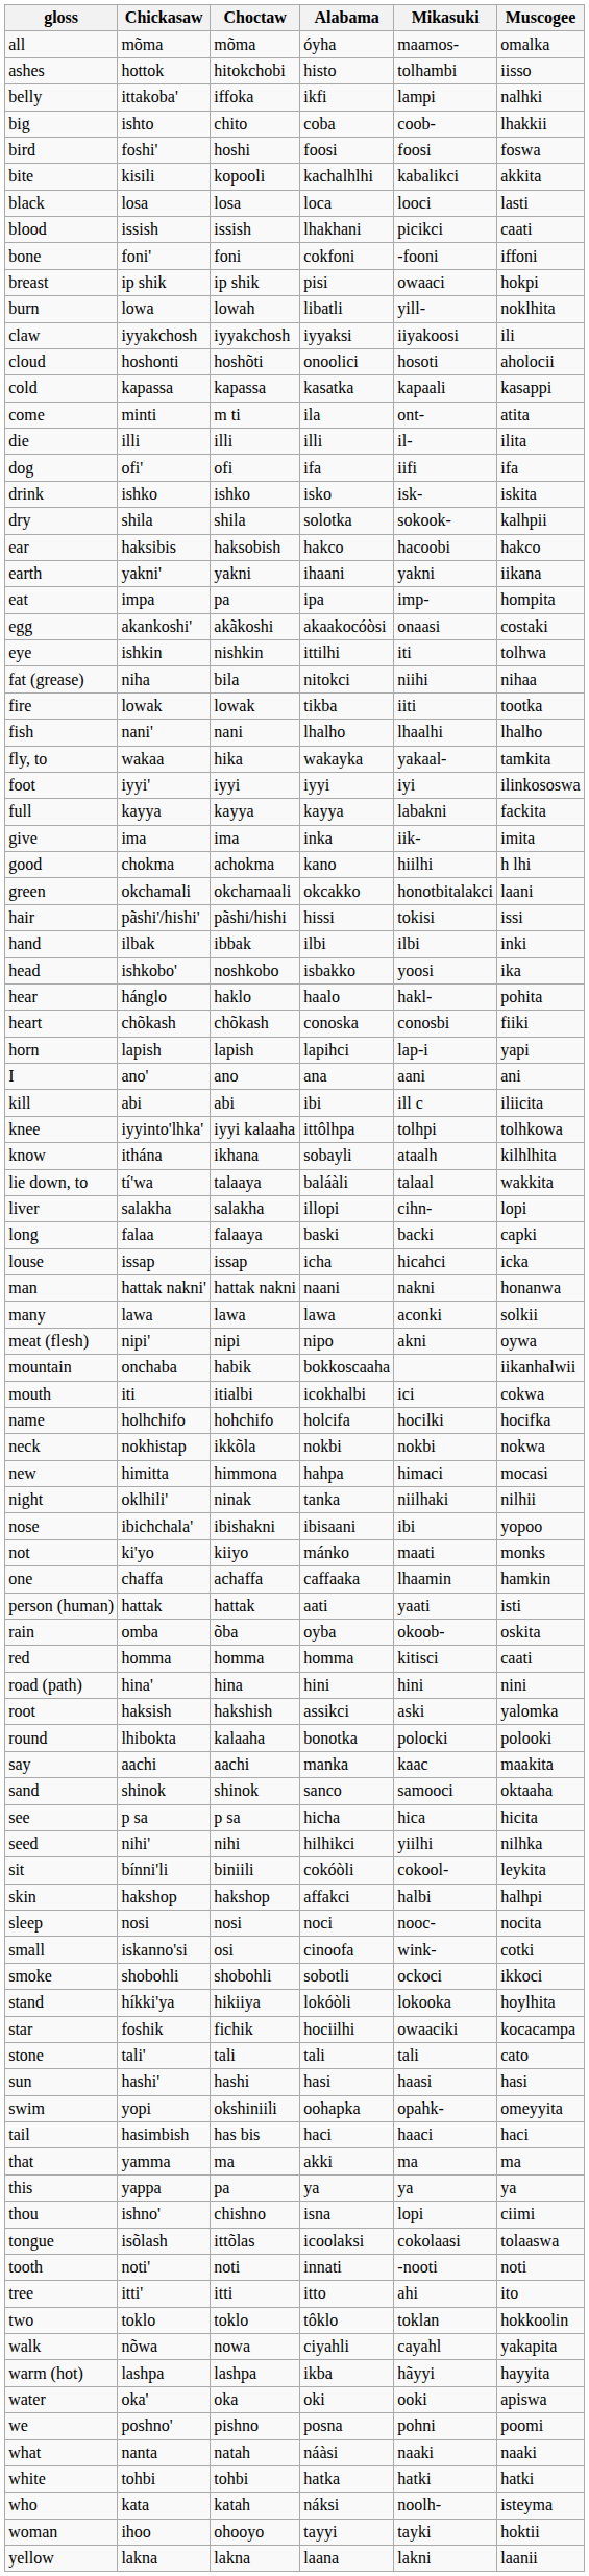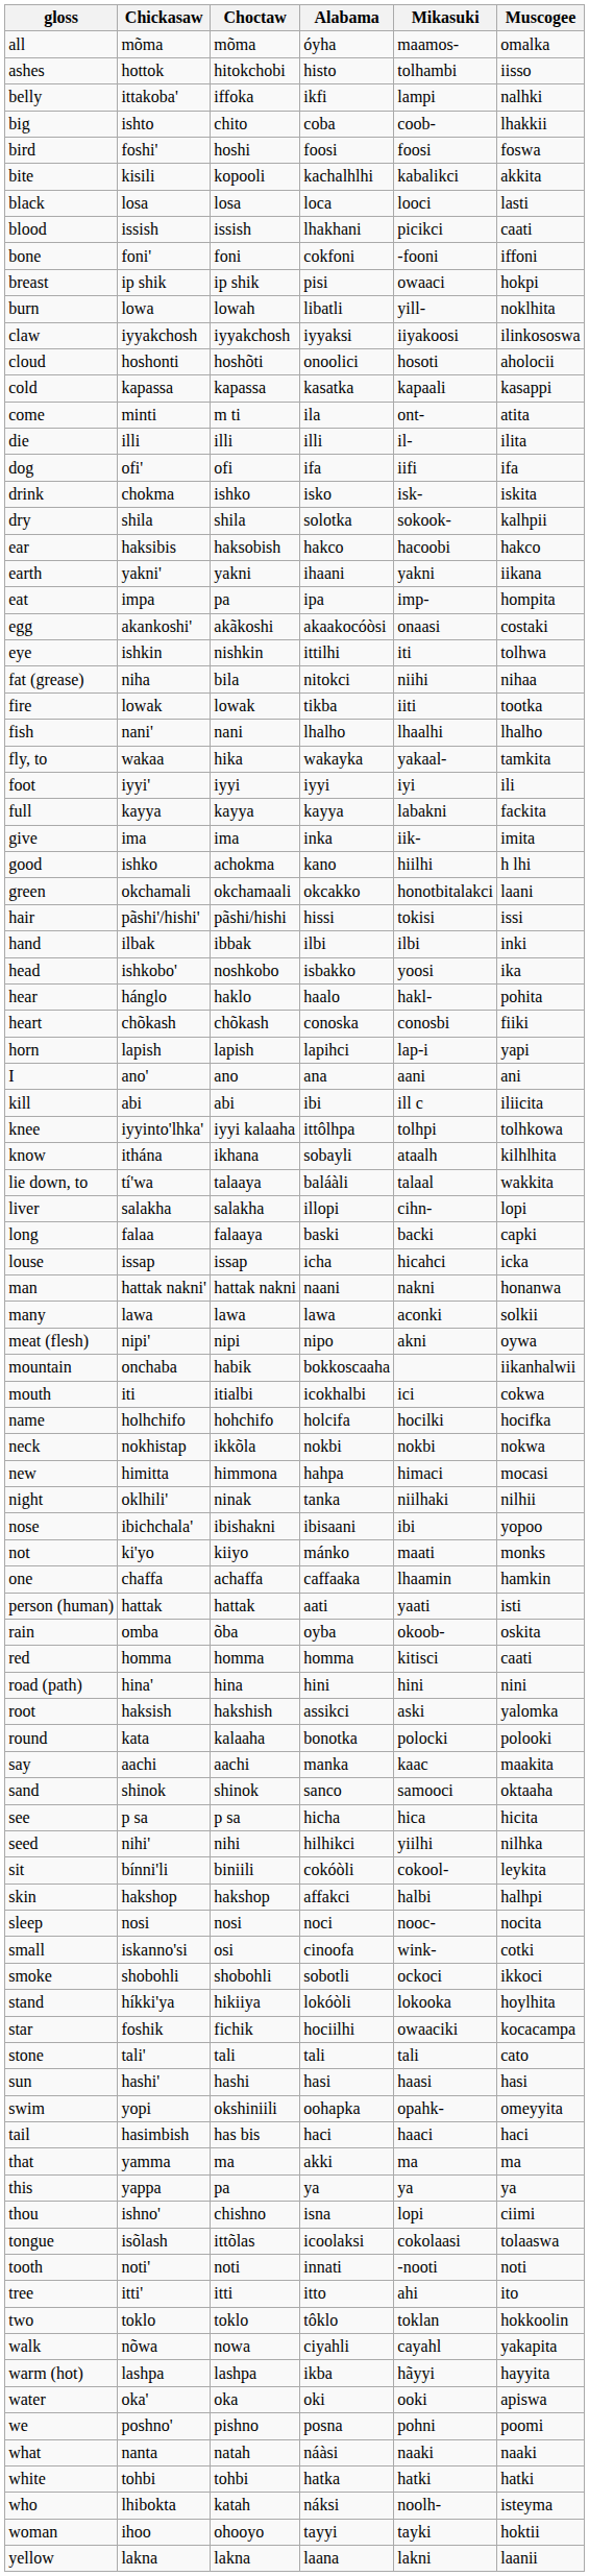 <table class="wikitable sortable">
 <tr>
 <th>gloss</th>
 <th>Chickasaw</th>
 <th>Choctaw</th>
 <th>Alabama</th>
 <th>Mikasuki</th>
 <th>Muscogee</th>
 </tr>
 <tr>
 <td>all</td>
 <td>mõma</td>
 <td>mõma</td>
 <td>óyha</td>
 <td>maamos-</td>
 <td>omalka</td>
 </tr>
 <tr>
 <td>ashes</td>
 <td>hottok</td>
 <td>hitokchobi</td>
 <td>histo</td>
 <td>tolhambi</td>
 <td>iisso</td>
 </tr>
 <tr>
 <td>belly</td>
 <td>ittakoba'</td>
 <td>iffoka</td>
 <td>ikfi</td>
 <td>lampi</td>
 <td>nalhki</td>
 </tr>
 <tr>
 <td>big</td>
 <td>ishto</td>
 <td>chito</td>
 <td>coba</td>
 <td>coob-</td>
 <td>lhakkii</td>
 </tr>
 <tr>
 <td>bird</td>
 <td>foshi'</td>
 <td>hoshi</td>
 <td>foosi</td>
 <td>foosi</td>
 <td>foswa</td>
 </tr>
 <tr>
 <td>bite</td>
 <td>kisili</td>
 <td>kopooli</td>
 <td>kachalhlhi</td>
 <td>kabalikci</td>
 <td>akkita</td>
 </tr>
 <tr>
 <td>black</td>
 <td>losa</td>
 <td>losa</td>
 <td>loca</td>
 <td>looci</td>
 <td>lasti</td>
 </tr>
 <tr>
 <td>blood</td>
 <td>issish</td>
 <td>issish</td>
 <td>lhakhani</td>
 <td>picikci</td>
 <td>caati</td>
 </tr>
 <tr>
 <td>bone</td>
 <td>foni'</td>
 <td>foni</td>
 <td>cokfoni</td>
 <td>-fooni</td>
 <td>iffoni</td>
 </tr>
 <tr>
 <td>breast</td>
 <td>ip shik</td>
 <td>ip shik</td>
 <td>pisi</td>
 <td>owaaci</td>
 <td>hokpi</td>
 </tr>
 <tr>
 <td>burn</td>
 <td>lowa</td>
 <td>lowah</td>
 <td>libatli</td>
 <td>yill-</td>
 <td>noklhita</td>
 </tr>
 <tr>
 <td>claw</td>
 <td>iyyakchosh</td>
 <td>iyyakchosh</td>
 <td>iyyaksi</td>
 <td>iiyakoosi</td>
-<td>ili</td>
+<td>ilinkososwa</td>
 </tr>
 <tr>
 <td>cloud</td>
 <td>hoshonti</td>
 <td>hoshõti</td>
 <td>onoolici</td>
 <td>hosoti</td>
 <td>aholocii</td>
 </tr>
 <tr>
 <td>cold</td>
 <td>kapassa</td>
 <td>kapassa</td>
 <td>kasatka</td>
 <td>kapaali</td>
 <td>kasappi</td>
 </tr>
 <tr>
 <td>come</td>
 <td>minti</td>
 <td>m ti</td>
 <td>ila</td>
 <td>ont-</td>
 <td>atita</td>
 </tr>
 <tr>
 <td>die</td>
 <td>illi</td>
 <td>illi</td>
 <td>illi</td>
 <td>il-</td>
 <td>ilita</td>
 </tr>
 <tr>
 <td>dog</td>
 <td>ofi'</td>
 <td>ofi</td>
 <td>ifa</td>
 <td>iifi</td>
 <td>ifa</td>
 </tr>
 <tr>
 <td>drink</td>
-<td>ishko</td>
+<td>chokma</td>
 <td>ishko</td>
 <td>isko</td>
 <td>isk-</td>
 <td>iskita</td>
 </tr>
 <tr>
 <td>dry</td>
 <td>shila</td>
 <td>shila</td>
 <td>solotka</td>
 <td>sokook-</td>
 <td>kalhpii</td>
 </tr>
 <tr>
 <td>ear</td>
 <td>haksibis</td>
 <td>haksobish</td>
 <td>hakco</td>
 <td>hacoobi</td>
 <td>hakco</td>
 </tr>
 <tr>
 <td>earth</td>
 <td>yakni'</td>
 <td>yakni</td>
 <td>ihaani</td>
 <td>yakni</td>
 <td>iikana</td>
 </tr>
 <tr>
 <td>eat</td>
 <td>impa</td>
 <td>pa</td>
 <td>ipa</td>
 <td>imp-</td>
 <td>hompita</td>
 </tr>
 <tr>
 <td>egg</td>
 <td>akankoshi'</td>
 <td>akãkoshi</td>
 <td>akaakocóòsi</td>
 <td>onaasi</td>
 <td>costaki</td>
 </tr>
 <tr>
 <td>eye</td>
 <td>ishkin</td>
 <td>nishkin</td>
 <td>ittilhi</td>
 <td>iti</td>
 <td>tolhwa</td>
 </tr>
 <tr>
 <td>fat (grease)</td>
 <td>niha</td>
 <td>bila</td>
 <td>nitokci</td>
 <td>niihi</td>
 <td>nihaa</td>
 </tr>
 <tr>
 <td>fire</td>
 <td>lowak</td>
 <td>lowak</td>
 <td>tikba</td>
 <td>iiti</td>
 <td>tootka</td>
 </tr>
 <tr>
 <td>fish</td>
 <td>nani'</td>
 <td>nani</td>
 <td>lhalho</td>
 <td>lhaalhi</td>
 <td>lhalho</td>
 </tr>
 <tr>
 <td>fly, to</td>
 <td>wakaa</td>
 <td>hika</td>
 <td>wakayka</td>
 <td>yakaal-</td>
 <td>tamkita</td>
 </tr>
 <tr>
 <td>foot</td>
 <td>iyyi'</td>
 <td>iyyi</td>
 <td>iyyi</td>
 <td>iyi</td>
-<td>ilinkososwa</td>
+<td>ili</td>
 </tr>
 <tr>
 <td>full</td>
 <td>kayya</td>
 <td>kayya</td>
 <td>kayya</td>
 <td>labakni</td>
 <td>fackita</td>
 </tr>
 <tr>
 <td>give</td>
 <td>ima</td>
 <td>ima</td>
 <td>inka</td>
 <td>iik-</td>
 <td>imita</td>
 </tr>
 <tr>
 <td>good</td>
-<td>chokma</td>
+<td>ishko</td>
 <td>achokma</td>
 <td>kano</td>
 <td>hiilhi</td>
 <td>h lhi</td>
 </tr>
 <tr>
 <td>green</td>
 <td>okchamali</td>
 <td>okchamaali</td>
 <td>okcakko</td>
 <td>honotbitalakci</td>
 <td>laani</td>
 </tr>
 <tr>
 <td>hair</td>
 <td>pãshi'/hishi'</td>
 <td>pãshi/hishi</td>
 <td>hissi</td>
 <td>tokisi</td>
 <td>issi</td>
 </tr>
 <tr>
 <td>hand</td>
 <td>ilbak</td>
 <td>ibbak</td>
 <td>ilbi</td>
 <td>ilbi</td>
 <td>inki</td>
 </tr>
 <tr>
 <td>head</td>
 <td>ishkobo'</td>
 <td>noshkobo</td>
 <td>isbakko</td>
 <td>yoosi</td>
 <td>ika</td>
 </tr>
 <tr>
 <td>hear</td>
 <td>hánglo</td>
 <td>haklo</td>
 <td>haalo</td>
 <td>hakl-</td>
 <td>pohita</td>
 </tr>
 <tr>
 <td>heart</td>
 <td>chõkash</td>
 <td>chõkash</td>
 <td>conoska</td>
 <td>conosbi</td>
 <td>fiiki</td>
 </tr>
 <tr>
 <td>horn</td>
 <td>lapish</td>
 <td>lapish</td>
 <td>lapihci</td>
 <td>lap-i</td>
 <td>yapi</td>
 </tr>
 <tr>
 <td>I</td>
 <td>ano'</td>
 <td>ano</td>
 <td>ana</td>
 <td>aani</td>
 <td>ani</td>
 </tr>
 <tr>
 <td>kill</td>
 <td>abi</td>
 <td>abi</td>
 <td>ibi</td>
 <td>ill c</td>
 <td>iliicita</td>
 </tr>
 <tr>
 <td>knee</td>
 <td>iyyinto'lhka'</td>
 <td>iyyi kalaaha</td>
 <td>ittôlhpa</td>
 <td>tolhpi</td>
 <td>tolhkowa</td>
 </tr>
 <tr>
 <td>know</td>
 <td>ithána</td>
 <td>ikhana</td>
 <td>sobayli</td>
 <td>ataalh</td>
 <td>kilhlhita</td>
 </tr>
 <tr>
 <td>lie down, to</td>
 <td>tí'wa</td>
 <td>talaaya</td>
 <td>baláàli</td>
 <td>talaal</td>
 <td>wakkita</td>
 </tr>
 <tr>
 <td>liver</td>
 <td>salakha</td>
 <td>salakha</td>
 <td>illopi</td>
 <td>cihn-</td>
 <td>lopi</td>
 </tr>
 <tr>
 <td>long</td>
 <td>falaa</td>
 <td>falaaya</td>
 <td>baski</td>
 <td>backi</td>
 <td>capki</td>
 </tr>
 <tr>
 <td>louse</td>
 <td>issap</td>
 <td>issap</td>
 <td>icha</td>
 <td>hicahci</td>
 <td>icka</td>
 </tr>
 <tr>
 <td>man</td>
 <td>hattak nakni'</td>
 <td>hattak nakni</td>
 <td>naani</td>
 <td>nakni</td>
 <td>honanwa</td>
 </tr>
 <tr>
 <td>many</td>
 <td>lawa</td>
 <td>lawa</td>
 <td>lawa</td>
 <td>aconki</td>
 <td>solkii</td>
 </tr>
 <tr>
 <td>meat (flesh)</td>
 <td>nipi'</td>
 <td>nipi</td>
 <td>nipo</td>
 <td>akni</td>
 <td>oywa</td>
 </tr>
 <tr>
 <td>mountain</td>
 <td>onchaba</td>
 <td>habik</td>
 <td>bokkoscaaha</td>
 <td></td>
 <td>iikanhalwii</td>
 </tr>
 <tr>
 <td>mouth</td>
 <td>iti</td>
 <td>itialbi</td>
 <td>icokhalbi</td>
 <td>ici</td>
 <td>cokwa</td>
 </tr>
 <tr>
 <td>name</td>
 <td>holhchifo</td>
 <td>hohchifo</td>
 <td>holcifa</td>
 <td>hocilki</td>
 <td>hocifka</td>
 </tr>
 <tr>
 <td>neck</td>
 <td>nokhistap</td>
 <td>ikkõla</td>
 <td>nokbi</td>
 <td>nokbi</td>
 <td>nokwa</td>
 </tr>
 <tr>
 <td>new</td>
 <td>himitta</td>
 <td>himmona</td>
 <td>hahpa</td>
 <td>himaci</td>
 <td>mocasi</td>
 </tr>
 <tr>
 <td>night</td>
 <td>oklhili'</td>
 <td>ninak</td>
 <td>tanka</td>
 <td>niilhaki</td>
 <td>nilhii</td>
 </tr>
 <tr>
 <td>nose</td>
 <td>ibichchala'</td>
 <td>ibishakni</td>
 <td>ibisaani</td>
 <td>ibi</td>
 <td>yopoo</td>
 </tr>
 <tr>
 <td>not</td>
 <td>ki'yo</td>
 <td>kiiyo</td>
 <td>mánko</td>
 <td>maati</td>
 <td>monks</td>
 </tr>
 <tr>
 <td>one</td>
 <td>chaffa</td>
 <td>achaffa</td>
 <td>caffaaka</td>
 <td>lhaamin</td>
 <td>hamkin</td>
 </tr>
 <tr>
 <td>person (human)</td>
 <td>hattak</td>
 <td>hattak</td>
 <td>aati</td>
 <td>yaati</td>
 <td>isti</td>
 </tr>
 <tr>
 <td>rain</td>
 <td>omba</td>
 <td>õba</td>
 <td>oyba</td>
 <td>okoob-</td>
 <td>oskita</td>
 </tr>
 <tr>
 <td>red</td>
 <td>homma</td>
 <td>homma</td>
 <td>homma</td>
 <td>kitisci</td>
 <td>caati</td>
 </tr>
 <tr>
 <td>road (path)</td>
 <td>hina'</td>
 <td>hina</td>
 <td>hini</td>
 <td>hini</td>
 <td>nini</td>
 </tr>
 <tr>
 <td>root</td>
 <td>haksish</td>
 <td>hakshish</td>
 <td>assikci</td>
 <td>aski</td>
 <td>yalomka</td>
 </tr>
 <tr>
 <td>round</td>
-<td>lhibokta</td>
+<td>kata</td>
 <td>kalaaha</td>
 <td>bonotka</td>
 <td>polocki</td>
 <td>polooki</td>
 </tr>
 <tr>
 <td>say</td>
 <td>aachi</td>
 <td>aachi</td>
 <td>manka</td>
 <td>kaac</td>
 <td>maakita</td>
 </tr>
 <tr>
 <td>sand</td>
 <td>shinok</td>
 <td>shinok</td>
 <td>sanco</td>
 <td>samooci</td>
 <td>oktaaha</td>
 </tr>
 <tr>
 <td>see</td>
 <td>p sa</td>
 <td>p sa</td>
 <td>hicha</td>
 <td>hica</td>
 <td>hicita</td>
 </tr>
 <tr>
 <td>seed</td>
 <td>nihi'</td>
 <td>nihi</td>
 <td>hilhikci</td>
 <td>yiilhi</td>
 <td>nilhka</td>
 </tr>
 <tr>
 <td>sit</td>
 <td>bínni'li</td>
 <td>biniili</td>
 <td>cokóòli</td>
 <td>cokool-</td>
 <td>leykita</td>
 </tr>
 <tr>
 <td>skin</td>
 <td>hakshop</td>
 <td>hakshop</td>
 <td>affakci</td>
 <td>halbi</td>
 <td>halhpi</td>
 </tr>
 <tr>
 <td>sleep</td>
 <td>nosi</td>
 <td>nosi</td>
 <td>noci</td>
 <td>nooc-</td>
 <td>nocita</td>
 </tr>
 <tr>
 <td>small</td>
 <td>iskanno'si</td>
 <td>osi</td>
 <td>cinoofa</td>
 <td>wink-</td>
 <td>cotki</td>
 </tr>
 <tr>
 <td>smoke</td>
 <td>shobohli</td>
 <td>shobohli</td>
 <td>sobotli</td>
 <td>ockoci</td>
 <td>ikkoci</td>
 </tr>
 <tr>
 <td>stand</td>
 <td>híkki'ya</td>
 <td>hikiiya</td>
 <td>lokóòli</td>
 <td>lokooka</td>
 <td>hoylhita</td>
 </tr>
 <tr>
 <td>star</td>
 <td>foshik</td>
 <td>fichik</td>
 <td>hociilhi</td>
 <td>owaaciki</td>
 <td>kocacampa</td>
 </tr>
 <tr>
 <td>stone</td>
 <td>tali'</td>
 <td>tali</td>
 <td>tali</td>
 <td>tali</td>
 <td>cato</td>
 </tr>
 <tr>
 <td>sun</td>
 <td>hashi'</td>
 <td>hashi</td>
 <td>hasi</td>
 <td>haasi</td>
 <td>hasi</td>
 </tr>
 <tr>
 <td>swim</td>
 <td>yopi</td>
 <td>okshiniili</td>
 <td>oohapka</td>
 <td>opahk-</td>
 <td>omeyyita</td>
 </tr>
 <tr>
 <td>tail</td>
 <td>hasimbish</td>
 <td>has bis</td>
 <td>haci</td>
 <td>haaci</td>
 <td>haci</td>
 </tr>
 <tr>
 <td>that</td>
 <td>yamma</td>
 <td>ma</td>
 <td>akki</td>
 <td>ma</td>
 <td>ma</td>
 </tr>
 <tr>
 <td>this</td>
 <td>yappa</td>
 <td>pa</td>
 <td>ya</td>
 <td>ya</td>
 <td>ya</td>
 </tr>
 <tr>
 <td>thou</td>
 <td>ishno'</td>
 <td>chishno</td>
 <td>isna</td>
 <td>lopi</td>
 <td>ciimi</td>
 </tr>
 <tr>
 <td>tongue</td>
 <td>isõlash</td>
 <td>ittõlas</td>
 <td>icoolaksi</td>
 <td>cokolaasi</td>
 <td>tolaaswa</td>
 </tr>
 <tr>
 <td>tooth</td>
 <td>noti'</td>
 <td>noti</td>
 <td>innati</td>
 <td>-nooti</td>
 <td>noti</td>
 </tr>
 <tr>
 <td>tree</td>
 <td>itti'</td>
 <td>itti</td>
 <td>itto</td>
 <td>ahi</td>
 <td>ito</td>
 </tr>
 <tr>
 <td>two</td>
 <td>toklo</td>
 <td>toklo</td>
 <td>tôklo</td>
 <td>toklan</td>
 <td>hokkoolin</td>
 </tr>
 <tr>
 <td>walk</td>
 <td>nõwa</td>
 <td>nowa</td>
 <td>ciyahli</td>
 <td>cayahl</td>
 <td>yakapita</td>
 </tr>
 <tr>
 <td>warm (hot)</td>
 <td>lashpa</td>
 <td>lashpa</td>
 <td>ikba</td>
 <td>hãyyi</td>
 <td>hayyita</td>
 </tr>
 <tr>
 <td>water</td>
 <td>oka'</td>
 <td>oka</td>
 <td>oki</td>
 <td>ooki</td>
 <td>apiswa</td>
 </tr>
 <tr>
 <td>we</td>
 <td>poshno'</td>
 <td>pishno</td>
 <td>posna</td>
 <td>pohni</td>
 <td>poomi</td>
 </tr>
 <tr>
 <td>what</td>
 <td>nanta</td>
 <td>natah</td>
 <td>náàsi</td>
 <td>naaki</td>
 <td>naaki</td>
 </tr>
 <tr>
 <td>white</td>
 <td>tohbi</td>
 <td>tohbi</td>
 <td>hatka</td>
 <td>hatki</td>
 <td>hatki</td>
 </tr>
 <tr>
 <td>who</td>
-<td>kata</td>
+<td>lhibokta</td>
 <td>katah</td>
 <td>náksi</td>
 <td>noolh-</td>
 <td>isteyma</td>
 </tr>
 <tr>
 <td>woman</td>
 <td>ihoo</td>
 <td>ohooyo</td>
 <td>tayyi</td>
 <td>tayki</td>
 <td>hoktii</td>
 </tr>
 <tr>
 <td>yellow</td>
 <td>lakna</td>
 <td>lakna</td>
 <td>laana</td>
 <td>lakni</td>
 <td>laanii</td>
 </tr>
 </table>
